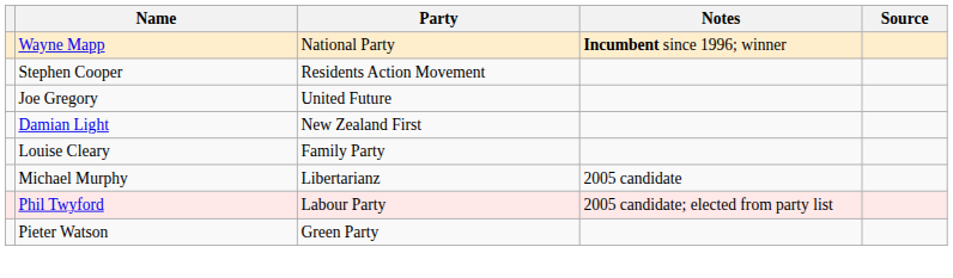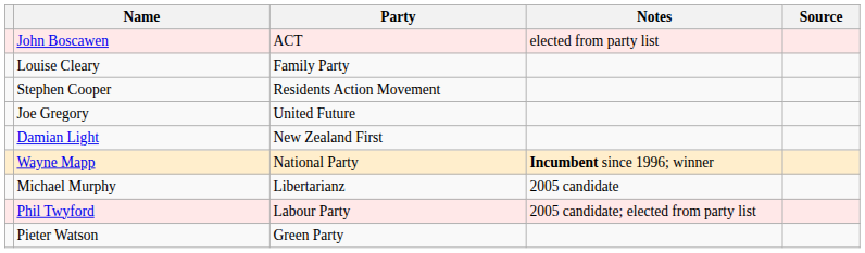 <table class="wikitable" width="70%" style="font-size:95%;">
 <tr>
 <th width=1%></th>
 <th width=30%>Name</th>
 <th width=30%>Party</th>
 <th width=30%>Notes</th>
 <th width=9%>Source</th>
 </tr>
-<tr ---- bgcolor=#FFEECC>
+<tr ---- bgcolor=#FFE8E8>
 <td bgcolor=></td>
-<td><a href='#'>Wayne Mapp</a></td>
-<td>National Party</td>
-<td><strong>Incumbent</strong> since 1996; winner</td>
+<td><a href='#'>John Boscawen</a></td>
+<td>ACT</td>
+<td>elected from party list</td>
+<td></td>
+</tr>
+<tr -->
+<td bgcolor=></td>
+<td>Louise Cleary</td>
+<td>Family Party</td>
+<td></td>
 <td></td>
 </tr>
 <tr -->
 <td bgcolor=></td>
 <td>Stephen Cooper</td>
 <td>Residents Action Movement</td>
 <td></td>
 <td></td>
 </tr>
 <tr -->
 <td bgcolor=></td>
 <td>Joe Gregory</td>
 <td>United Future</td>
 <td></td>
 <td></td>
 </tr>
 <tr -->
 <td bgcolor=></td>
 <td><a href='#'>Damian Light</a></td>
 <td>New Zealand First</td>
 <td></td>
 <td></td>
 </tr>
-<tr -->
+<tr ---- bgcolor=#FFEECC>
 <td bgcolor=></td>
-<td>Louise Cleary</td>
-<td>Family Party</td>
-<td></td>
+<td><a href='#'>Wayne Mapp</a></td>
+<td>National Party</td>
+<td><strong>Incumbent</strong> since 1996; winner</td>
 <td></td>
 </tr>
 <tr -->
 <td bgcolor=></td>
 <td>Michael Murphy</td>
 <td>Libertarianz</td>
 <td>2005 candidate</td>
 <td></td>
 </tr>
 <tr ---- bgcolor=#FFE8E8>
 <td bgcolor=></td>
 <td><a href='#'>Phil Twyford</a></td>
 <td>Labour Party</td>
 <td>2005 candidate; elected from party list</td>
 <td></td>
 </tr>
 <tr -->
 <td bgcolor=></td>
 <td>Pieter Watson</td>
 <td>Green Party</td>
 <td></td>
 <td></td>
 </tr>
 </table>
